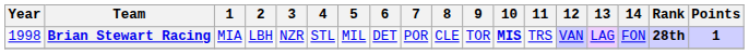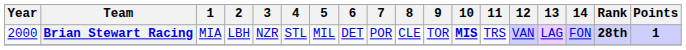 <table class="wikitable" style="text-align:center; font-size:95%">
 <tr>
 <th>Year</th>
 <th>Team</th>
 <th>1</th>
 <th>2</th>
 <th>3</th>
 <th>4</th>
 <th>5</th>
 <th>6</th>
 <th>7</th>
 <th>8</th>
 <th>9</th>
 <th>10</th>
 <th>11</th>
 <th>12</th>
 <th>13</th>
 <th>14</th>
 <th>Rank</th>
 <th>Points</th>
 </tr>
 <tr>
-<td><a href='#'>1998</a></td>
+<td><a href='#'>2000</a></td>
 <th><a href='#'>Brian Stewart Racing</a></th>
 <td><a href='#'>MIA</a></td>
 <td><a href='#'>LBH</a></td>
 <td><a href='#'>NZR</a></td>
 <td><a href='#'>STL</a></td>
 <td><a href='#'>MIL</a></td>
 <td><a href='#'>DET</a></td>
 <td><a href='#'>POR</a></td>
 <td><a href='#'>CLE</a></td>
 <td><a href='#'>TOR</a></td>
 <td><strong><a href='#'>MIS</a></strong></td>
 <td><a href='#'>TRS</a></td>
 <td style="background:#CFCFFF;"><a href='#'>VAN</a><br></td>
 <td style="background:#EFCFFF;"><a href='#'>LAG</a><br></td>
 <td style="background:#CFCFFF;"><a href='#'>FON</a><br></td>
 <th style="background:#CFCFFF;"><strong>28th</strong></th>
 <th style="background:#CFCFFF;"><strong>1</strong></th>
 </tr>
 <tr>
 </tr>
 </table>
